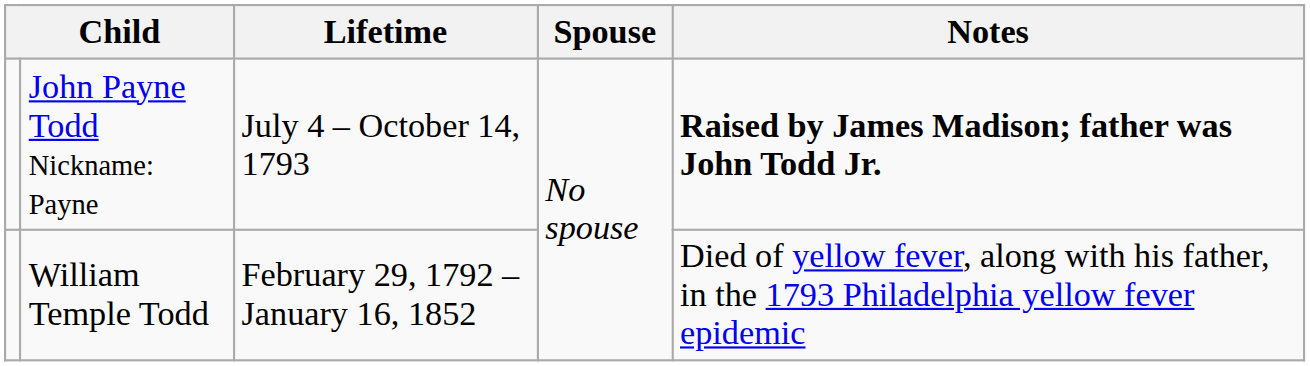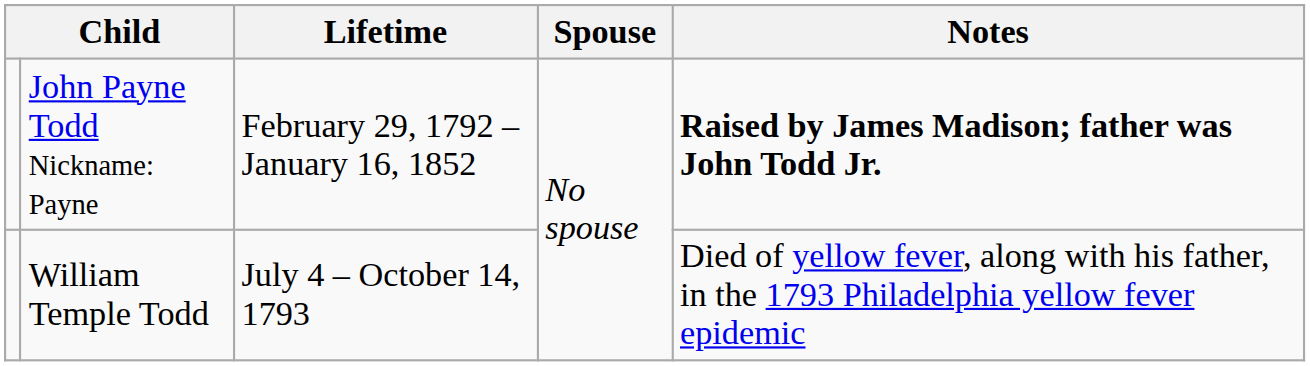 <table class="wikitable">
 <tr>
 <th colspan="2">Child</th>
 <th>Lifetime</th>
 <th>Spouse</th>
 <th>Notes</th>
 </tr>
 <tr>
 <td></td>
 <td><a href='#'>John Payne Todd</a><br><small>Nickname: Payne</small></td>
-<td>July 4 – October 14, 1793</td>
+<td>February 29, 1792 – January 16, 1852</td>
 <td rowspan="2"><em>No spouse</em></td>
 <td><strong>Raised by James Madison; father was John Todd Jr.</strong></td>
 </tr>
 <tr>
 <td></td>
 <td>William Temple Todd</td>
-<td>February 29, 1792 – January 16, 1852</td>
+<td>July 4 – October 14, 1793</td>
 <td>Died of <a href='#'>yellow fever</a>, along with his father, in the <a href='#'>1793 Philadelphia yellow fever epidemic</a></td>
 </tr>
 </table>
